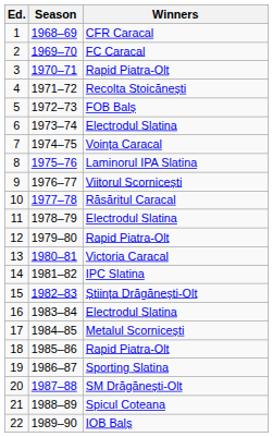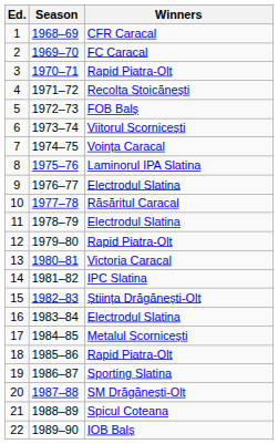 <table class="wikitable" style="font-size:90%">
 <tr>
 <th><abbr>Ed.</abbr></th>
 <th width="60">Season</th>
 <th width="220">Winners</th>
 </tr>
 <tr>
 <td align=center>1</td>
 <td><a href='#'>1968–69</a></td>
 <td><a href='#'>CFR Caracal</a></td>
 </tr>
 <tr>
 <td align=center>2</td>
 <td><a href='#'>1969–70</a></td>
 <td><a href='#'>FC Caracal</a></td>
 </tr>
 <tr>
 <td align=center>3</td>
 <td><a href='#'>1970–71</a></td>
 <td><a href='#'>Rapid Piatra-Olt</a></td>
 </tr>
 <tr>
 <td align=center>4</td>
 <td>1971–72</td>
 <td><a href='#'>Recolta Stoicănești</a></td>
 </tr>
 <tr>
 <td align=center>5</td>
 <td>1972–73</td>
 <td><a href='#'>FOB Balș</a></td>
 </tr>
 <tr>
 <td align=center>6</td>
 <td>1973–74</td>
-<td><a href='#'>Electrodul Slatina</a></td>
+<td><a href='#'>Viitorul Scornicești</a></td>
 </tr>
 <tr>
 <td align=center>7</td>
 <td>1974–75</td>
 <td><a href='#'>Voința Caracal</a></td>
 </tr>
 <tr>
 <td align=center>8</td>
 <td><a href='#'>1975–76</a></td>
 <td><a href='#'>Laminorul IPA Slatina</a></td>
 </tr>
 <tr>
 <td align=center>9</td>
 <td>1976–77</td>
-<td><a href='#'>Viitorul Scornicești</a></td>
+<td><a href='#'>Electrodul Slatina</a></td>
 </tr>
 <tr>
 <td align=center>10</td>
 <td><a href='#'>1977–78</a></td>
 <td><a href='#'>Răsăritul Caracal</a></td>
 </tr>
 <tr>
 <td align=center>11</td>
 <td>1978–79</td>
 <td><a href='#'>Electrodul Slatina</a></td>
 </tr>
 <tr>
 <td align=center>12</td>
 <td>1979–80</td>
 <td><a href='#'>Rapid Piatra-Olt</a></td>
 </tr>
 <tr>
 <td align=center>13</td>
 <td><a href='#'>1980–81</a></td>
 <td><a href='#'>Victoria Caracal</a></td>
 </tr>
 <tr>
 <td align=center>14</td>
 <td>1981–82</td>
 <td><a href='#'>IPC Slatina</a></td>
 </tr>
 <tr>
 <td align=center>15</td>
 <td><a href='#'>1982–83</a></td>
 <td><a href='#'>Știința Drăgănești-Olt</a></td>
 </tr>
 <tr>
 <td align=center>16</td>
 <td>1983–84</td>
 <td><a href='#'>Electrodul Slatina</a></td>
 </tr>
 <tr>
 <td align=center>17</td>
 <td>1984–85</td>
 <td><a href='#'>Metalul Scornicești</a></td>
 </tr>
 <tr>
 <td align=center>18</td>
 <td>1985–86</td>
 <td><a href='#'>Rapid Piatra-Olt</a></td>
 </tr>
 <tr>
 <td align=center>19</td>
 <td>1986–87</td>
 <td><a href='#'>Sporting Slatina</a></td>
 </tr>
 <tr>
 <td align=center>20</td>
 <td><a href='#'>1987–88</a></td>
 <td><a href='#'>SM Drăgănești-Olt</a></td>
 </tr>
 <tr>
 <td align=center>21</td>
 <td>1988–89</td>
 <td><a href='#'>Spicul Coteana</a></td>
 </tr>
 <tr>
 <td align=center>22</td>
 <td>1989–90</td>
 <td><a href='#'>IOB Balș</a></td>
 </tr>
 </table>
